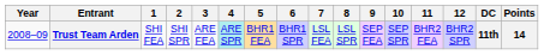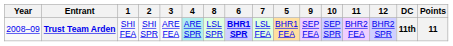 <table class="wikitable" style="text-align:center; font-size:85%">
 <tr>
 <th>Year</th>
 <th>Entrant</th>
 <th>1</th>
 <th>2</th>
 <th>3</th>
 <th>4</th>
-<th>5</th>
+<th>8</th>
 <th>6</th>
 <th>7</th>
-<th>8</th>
+<th>5</th>
 <th>9</th>
 <th>10</th>
 <th>11</th>
 <th>12</th>
 <th>DC</th>
 <th>Points</th>
 </tr>
 <tr>
 <td nowrap><a href='#'>2008–09</a></td>
 <th nowrap><a href='#'>Trust Team Arden</a></th>
 <td><a href='#'>SHI<br>FEA</a></td>
 <td><a href='#'>SHI<br>SPR</a></td>
 <td><a href='#'>ARE<br>FEA</a></td>
 <td style="background: paleturquoise;"><a href='#'>ARE<br>SPR</a></td>
+<td style="background:#DFFFDF;"><a href='#'>LSL<br>SPR</a><br></td>
+<td style="background:#CFCFFF;"><strong><a href='#'>BHR1<br>SPR</a><br></strong></td>
+<td style="background:#DFFFDF;"><a href='#'>LSL<br>FEA</a><br></td>
 <td style="background:#FFDF9F;"><a href='#'>BHR1<br>FEA</a><br></td>
-<td style="background:#CFCFFF;"><a href='#'>BHR1<br>SPR</a><br></td>
-<td style="background:#DFFFDF;"><a href='#'>LSL<br>FEA</a><br></td>
-<td style="background:#DFFFDF;"><a href='#'>LSL<br>SPR</a><br></td>
 <td style="background:#EFCFFF;"><a href='#'>SEP<br>FEA</a><br></td>
 <td style="background:#CFCFFF;"><a href='#'>SEP<br>SPR</a><br></td>
 <td style="background:#EFCFFF;"><a href='#'>BHR2<br>FEA</a><br></td>
 <td style="background:#CFCFFF;"><a href='#'>BHR2<br>SPR</a><br></td>
 <th>11th</th>
-<th>14</th>
+<th>11</th>
 </tr>
 </table>
